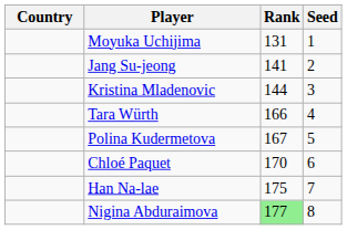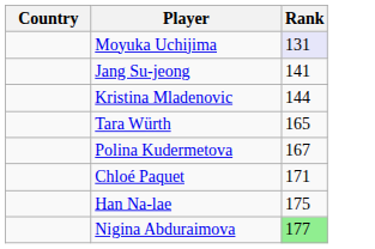 <table class="wikitable">
 <tr>
 <th width="75">Country</th>
 <th width="175">Player</th>
 <th>Rank</th>
-<th>Seed</th>
 </tr>
 <tr>
 <td></td>
 <td><a href='#'>Moyuka Uchijima</a></td>
-<td>131</td>
-<td>1</td>
+<td style="background: lavender;">131</td>
 </tr>
 <tr>
 <td></td>
 <td><a href='#'>Jang Su-jeong</a></td>
 <td>141</td>
-<td>2</td>
 </tr>
 <tr>
 <td></td>
 <td><a href='#'>Kristina Mladenovic</a></td>
 <td>144</td>
-<td>3</td>
 </tr>
 <tr>
 <td></td>
 <td><a href='#'>Tara Würth</a></td>
-<td>166</td>
-<td>4</td>
+<td>165</td>
 </tr>
 <tr>
 <td></td>
 <td><a href='#'>Polina Kudermetova</a></td>
 <td>167</td>
-<td>5</td>
 </tr>
 <tr>
 <td></td>
 <td><a href='#'>Chloé Paquet</a></td>
-<td>170</td>
-<td>6</td>
+<td>171</td>
 </tr>
 <tr>
 <td></td>
 <td><a href='#'>Han Na-lae</a></td>
 <td>175</td>
-<td>7</td>
 </tr>
 <tr>
 <td></td>
 <td><a href='#'>Nigina Abduraimova</a></td>
 <td style="background: lightgreen;">177</td>
-<td>8</td>
 </tr>
 </table>
